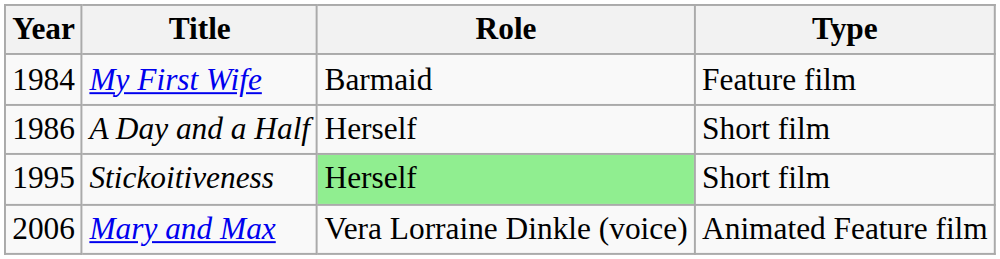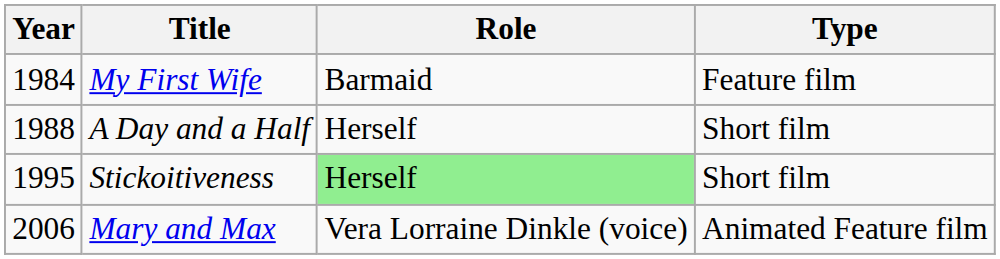 <table class="wikitable">
 <tr>
 <th>Year</th>
 <th>Title</th>
 <th>Role</th>
 <th>Type</th>
 </tr>
 <tr>
 <td>1984</td>
 <td><em><a href='#'>My First Wife</a></em></td>
 <td>Barmaid</td>
 <td>Feature film</td>
 </tr>
 <tr>
-<td>1986</td>
+<td>1988</td>
 <td><em>A Day and a Half</em></td>
 <td>Herself</td>
 <td>Short film</td>
 </tr>
 <tr>
 <td>1995</td>
 <td><em>Stickoitiveness</em></td>
 <td style="background: lightgreen;">Herself</td>
 <td>Short film</td>
 </tr>
 <tr>
 <td>2006</td>
 <td><em><a href='#'>Mary and Max</a></em></td>
 <td>Vera Lorraine Dinkle (voice)</td>
 <td>Animated Feature film</td>
 </tr>
 </table>
